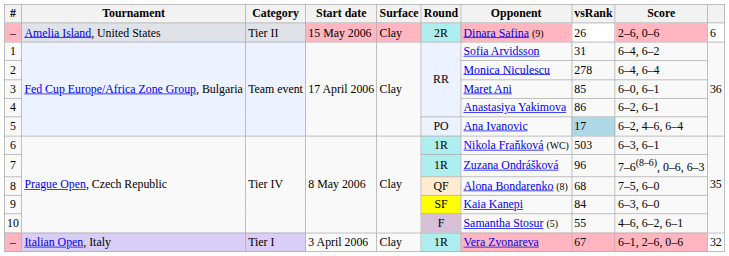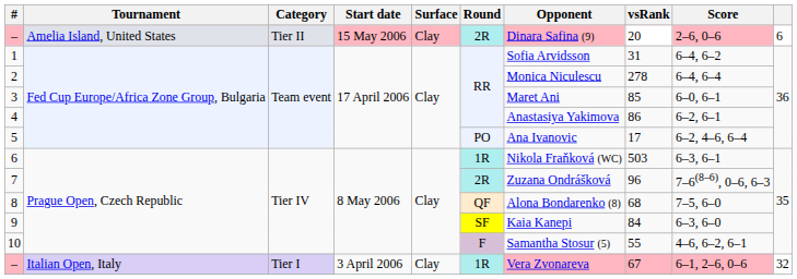 <table class="wikitable sortable nowrap">
 <tr>
 <th scope="col">#</th>
 <th scope="col">Tournament</th>
 <th scope="col">Category</th>
 <th scope="col">Start date</th>
 <th scope="col">Surface</th>
 <th scope="col">Round</th>
 <th scope="col">Opponent</th>
 <th scope="col">vsRank</th>
 <th class="unsortable" scope="col">Score</th>
 <th></th>
 </tr>
 <tr bgcolor="lightpink">
 <td align="center">–</td>
 <td bgcolor="#dfe2e9"><a href='#'>Amelia Island</a>, United States</td>
 <td bgcolor="#dfe2e9">Tier II</td>
 <td>15 May 2006</td>
 <td>Clay</td>
 <td bgcolor="afeeee" align="center">2R</td>
 <td> <a href='#'>Dinara Safina</a> <small>(9)</small></td>
-<td align="left" bgcolor=#fff>26</td>
+<td align="left" bgcolor=#fff>20</td>
 <td>2–6, 0–6</td>
 <td bgcolor=#fff>6</td>
 </tr>
 <tr>
 <td align="center">1</td>
 <td rowspan="5" bgcolor="#ECF2FF"><a href='#'>Fed Cup Europe/Africa Zone Group</a>, Bulgaria</td>
 <td bgcolor="#ECF2FF" rowspan=5 align="center">Team event</td>
 <td rowspan="5">17 April 2006</td>
 <td rowspan="5">Clay</td>
 <td bgcolor="#ECF2FF" rowspan=4 align="center">RR</td>
 <td> <a href='#'>Sofia Arvidsson</a></td>
 <td>31</td>
 <td>6–4, 6–2</td>
 <td rowspan=5>36</td>
 </tr>
 <tr>
 <td align="center">2</td>
 <td> <a href='#'>Monica Niculescu</a></td>
 <td>278</td>
 <td>6–4, 6–4</td>
 </tr>
 <tr>
 <td align="center">3</td>
 <td> <a href='#'>Maret Ani</a></td>
 <td>85</td>
 <td>6–0, 6–1</td>
 </tr>
 <tr>
 <td align="center">4</td>
 <td> <a href='#'>Anastasiya Yakimova</a></td>
 <td>86</td>
 <td>6–2, 6–1</td>
 </tr>
 <tr>
 <td align="center">5</td>
 <td bgcolor="#ECF2FF" align="center">PO</td>
 <td> <a href='#'>Ana Ivanovic</a></td>
-<td style="background: lightblue;">17</td>
+<td>17</td>
 <td>6–2, 4–6, 6–4</td>
 </tr>
 <tr>
 <td align="center">6</td>
 <td rowspan="5"><a href='#'>Prague Open</a>, Czech Republic</td>
 <td rowspan="5">Tier IV</td>
 <td rowspan="5">8 May 2006</td>
 <td rowspan="5">Clay</td>
 <td bgcolor=afeeee align="center">1R</td>
 <td> <a href='#'>Nikola Fraňková</a> <small>(WC)</small></td>
 <td>503</td>
 <td>6–3, 6–1</td>
 <td rowspan=5>35</td>
 </tr>
 <tr>
 <td align="center">7</td>
-<td bgcolor=afeeee align="center">1R</td>
+<td bgcolor=afeeee align="center">2R</td>
 <td> <a href='#'>Zuzana Ondrášková</a></td>
 <td>96</td>
 <td>7–6<sup>(8–6)</sup>, 0–6, 6–3</td>
 </tr>
 <tr>
 <td align="center">8</td>
 <td bgcolor=ffebcd align="center">QF</td>
 <td> <a href='#'>Alona Bondarenko</a> <small>(8)</small></td>
 <td>68</td>
 <td>7–5, 6–0</td>
 </tr>
 <tr>
 <td align="center">9</td>
 <td bgcolor=yellow align="center">SF</td>
 <td> <a href='#'>Kaia Kanepi</a></td>
 <td>84</td>
 <td>6–3, 6–0</td>
 </tr>
 <tr>
 <td align="center">10</td>
 <td bgcolor=thistle align="center">F</td>
 <td> <a href='#'>Samantha Stosur</a> <small>(5)</small></td>
 <td>55</td>
 <td>4–6, 6–2, 6–1</td>
 </tr>
 <tr>
 <td align="center"  bgcolor="lightpink">–</td>
 <td bgcolor="#d8cef6"><a href='#'>Italian Open</a>, Italy</td>
 <td bgcolor="#d8cef6">Tier I</td>
 <td>3 April 2006</td>
 <td>Clay</td>
 <td bgcolor=afeeee align="center">1R</td>
 <td bgcolor="lightpink"> <a href='#'>Vera Zvonareva</a></td>
 <td bgcolor="lightpink" bgcolor=#fff>67</td>
 <td bgcolor="lightpink">6–1, 2–6, 0–6</td>
 <td bgcolor=#fff>32</td>
 </tr>
 </table>
